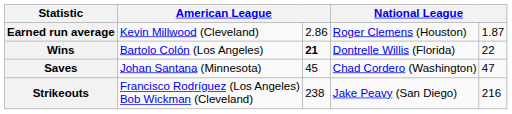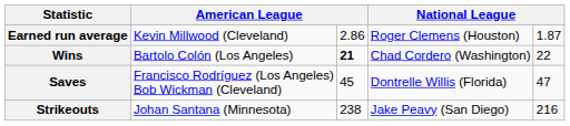 <table class="wikitable">
 <tr>
 <th>Statistic</th>
 <th colspan="2"><a href='#'>American League</a></th>
 <th colspan="2"><a href='#'>National League</a></th>
 </tr>
 <tr>
 <th>Earned run average</th>
 <td><a href='#'>Kevin Millwood</a> (Cleveland)</td>
 <td>2.86</td>
 <td><a href='#'>Roger Clemens</a> (Houston)</td>
 <td>1.87</td>
 </tr>
 <tr>
 <th>Wins</th>
 <td><a href='#'>Bartolo Colón</a> (Los Angeles)</td>
 <td><strong>21</strong></td>
-<td><a href='#'>Dontrelle Willis</a> (Florida)</td>
+<td><a href='#'>Chad Cordero</a> (Washington)</td>
 <td>22</td>
 </tr>
 <tr>
 <th>Saves</th>
-<td><a href='#'>Johan Santana</a> (Minnesota)</td>
+<td><a href='#'>Francisco Rodríguez</a> (Los Angeles)<br><a href='#'>Bob Wickman</a> (Cleveland)</td>
 <td>45</td>
-<td><a href='#'>Chad Cordero</a> (Washington)</td>
+<td><a href='#'>Dontrelle Willis</a> (Florida)</td>
 <td>47</td>
 </tr>
 <tr>
 <th>Strikeouts</th>
-<td><a href='#'>Francisco Rodríguez</a> (Los Angeles)<br><a href='#'>Bob Wickman</a> (Cleveland)</td>
+<td><a href='#'>Johan Santana</a> (Minnesota)</td>
 <td>238</td>
 <td><a href='#'>Jake Peavy</a> (San Diego)</td>
 <td>216</td>
 </tr>
 </table>
